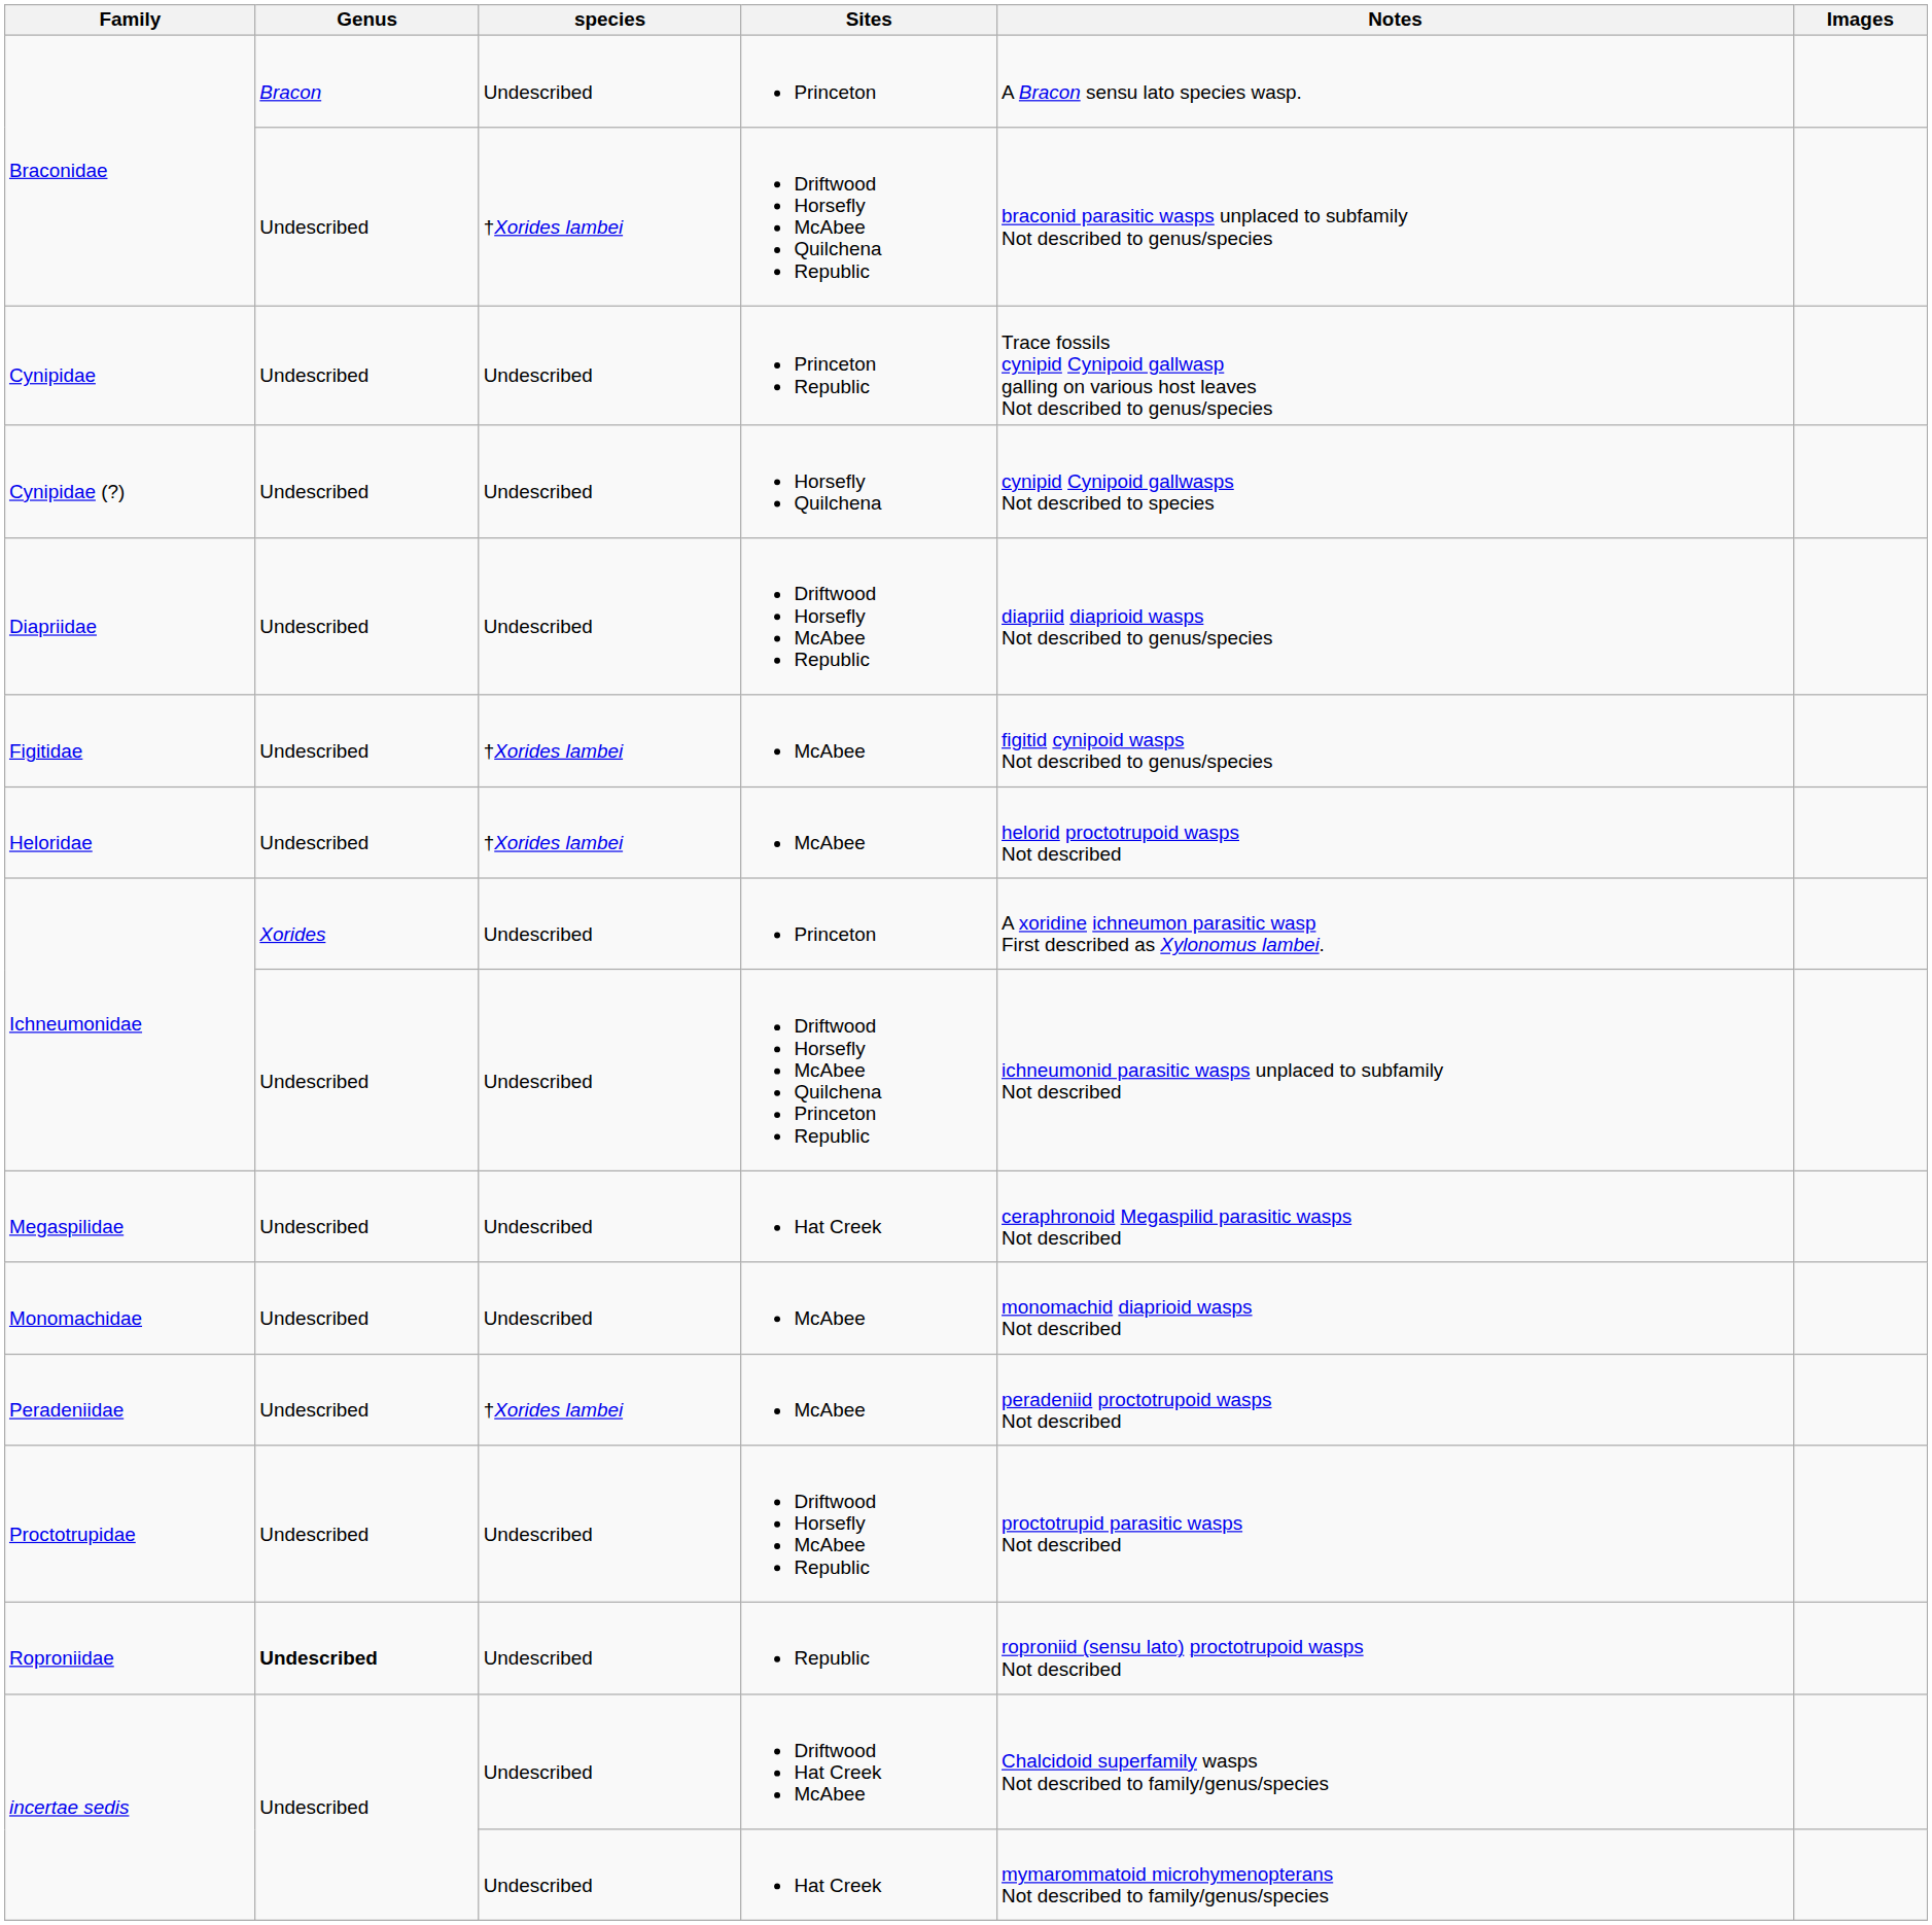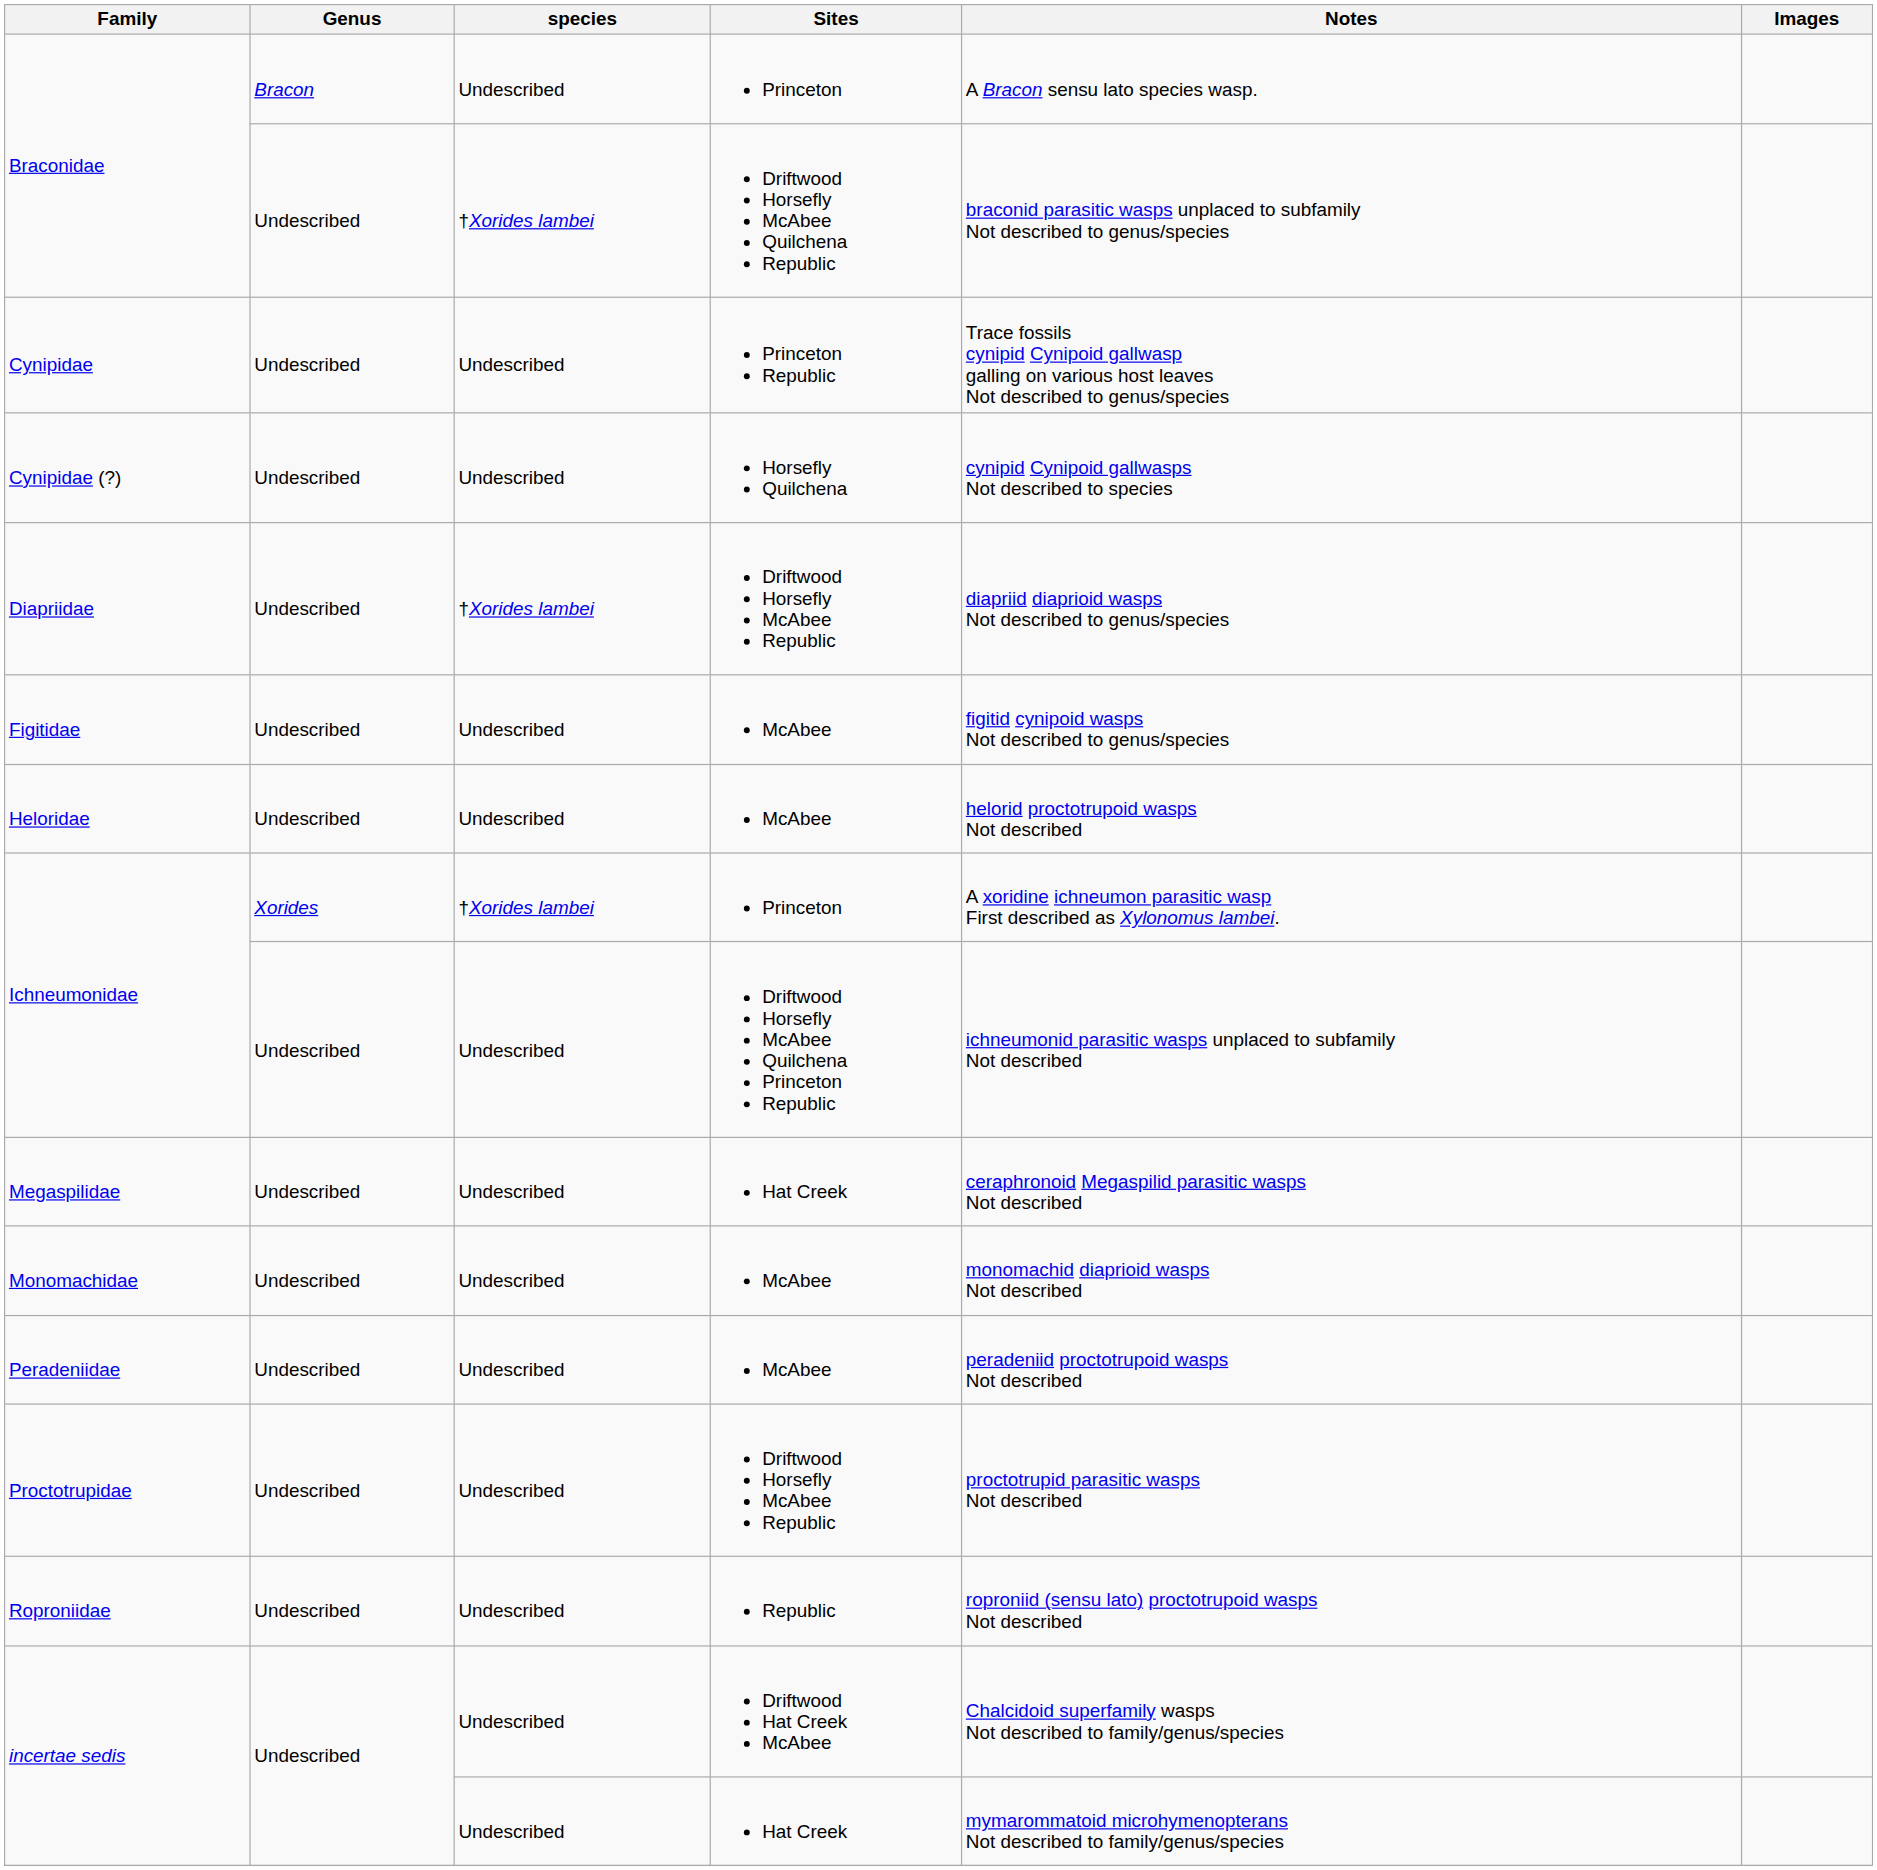 <table class="wikitable sortable"  style="margin:auto; width:100%;">
 <tr>
 <th>Family</th>
 <th>Genus</th>
 <th>species</th>
 <th>Sites</th>
 <th>Notes</th>
 <th>Images</th>
 </tr>
 <tr>
 <td rowspan=2><a href='#'>Braconidae</a></td>
 <td><br><em><a href='#'>Bracon</a></em></td>
 <td><br>Undescribed</td>
 <td><br><ul><li>Princeton</li></ul></td>
 <td><br>A <em><a href='#'>Bracon</a></em> sensu lato species wasp.</td>
 <td><br></td>
 </tr>
 <tr>
 <td><br>Undescribed</td>
 <td><br>†<em><a href='#'>Xorides lambei</a></em></td>
 <td><br><ul><li>Driftwood</li><li>Horsefly</li><li>McAbee</li><li>Quilchena</li><li>Republic</li></ul></td>
 <td><br><a href='#'>braconid parasitic wasps</a> unplaced to subfamily<br> Not described to genus/species</td>
 <td><br></td>
 </tr>
 <tr>
 <td><br><a href='#'>Cynipidae</a></td>
 <td><br>Undescribed</td>
 <td><br>Undescribed</td>
 <td><br><ul><li>Princeton</li><li>Republic</li></ul></td>
 <td><br>Trace fossils<br><a href='#'>cynipid</a> <a href='#'>Cynipoid gallwasp</a><br> galling on various host leaves<br>Not described to genus/species</td>
 <td><br></td>
 </tr>
 <tr>
 <td><br><a href='#'>Cynipidae</a> (?)</td>
 <td><br>Undescribed</td>
 <td><br>Undescribed</td>
 <td><br><ul><li>Horsefly</li><li>Quilchena</li></ul></td>
 <td><br><a href='#'>cynipid</a> <a href='#'>Cynipoid gallwasps</a><br> Not described to species</td>
 <td></td>
 </tr>
 <tr>
 <td><br><a href='#'>Diapriidae</a></td>
 <td><br>Undescribed</td>
-<td><br>Undescribed</td>
+<td><br>†<em><a href='#'>Xorides lambei</a></em></td>
 <td><br><ul><li>Driftwood</li><li>Horsefly</li><li>McAbee</li><li>Republic</li></ul></td>
 <td><br><a href='#'>diapriid</a> <a href='#'>diaprioid wasps</a><br> Not described to genus/species</td>
 <td></td>
 </tr>
 <tr>
 <td><br><a href='#'>Figitidae</a></td>
 <td><br>Undescribed</td>
-<td><br>†<em><a href='#'>Xorides lambei</a></em></td>
+<td><br>Undescribed</td>
 <td><br><ul><li>McAbee</li></ul></td>
 <td><br><a href='#'>figitid</a> <a href='#'>cynipoid wasps</a><br> Not described to genus/species</td>
 <td></td>
 </tr>
 <tr>
 <td><br><a href='#'>Heloridae</a></td>
 <td><br>Undescribed</td>
-<td><br>†<em><a href='#'>Xorides lambei</a></em></td>
+<td><br>Undescribed</td>
 <td><br><ul><li>McAbee</li></ul></td>
 <td><br><a href='#'>helorid</a> <a href='#'>proctotrupoid wasps</a><br> Not described</td>
 <td></td>
 </tr>
 <tr>
 <td rowspan=2><a href='#'>Ichneumonidae</a></td>
 <td><br><em><a href='#'>Xorides</a></em></td>
-<td><br>Undescribed</td>
+<td><br>†<em><a href='#'>Xorides lambei</a></em></td>
 <td><br><ul><li>Princeton</li></ul></td>
 <td><br>A <a href='#'>xoridine</a> <a href='#'>ichneumon parasitic wasp</a><br> First described as <em><a href='#'>Xylonomus lambei</a></em>.</td>
 <td><br></td>
 </tr>
 <tr>
 <td><br>Undescribed</td>
 <td><br>Undescribed</td>
 <td><br><ul><li>Driftwood</li><li>Horsefly</li><li>McAbee</li><li>Quilchena</li><li>Princeton</li><li>Republic</li></ul></td>
 <td><br><a href='#'>ichneumonid parasitic wasps</a> unplaced to subfamily<br> Not described</td>
 <td><br></td>
 </tr>
 <tr>
 <td><br><a href='#'>Megaspilidae</a></td>
 <td><br>Undescribed</td>
 <td><br>Undescribed</td>
 <td><br><ul><li>Hat Creek</li></ul></td>
 <td><br><a href='#'>ceraphronoid</a> <a href='#'>Megaspilid parasitic wasps</a><br> Not described</td>
 <td></td>
 </tr>
 <tr>
 <td><br><a href='#'>Monomachidae</a></td>
 <td><br>Undescribed</td>
 <td><br>Undescribed</td>
 <td><br><ul><li>McAbee</li></ul></td>
 <td><br><a href='#'>monomachid</a> <a href='#'>diaprioid wasps</a><br> Not described</td>
 <td></td>
 </tr>
 <tr>
 <td><br><a href='#'>Peradeniidae</a></td>
 <td><br>Undescribed</td>
-<td><br>†<em><a href='#'>Xorides lambei</a></em></td>
+<td><br>Undescribed</td>
 <td><br><ul><li>McAbee</li></ul></td>
 <td><br><a href='#'>peradeniid</a> <a href='#'>proctotrupoid wasps</a><br> Not described</td>
 <td></td>
 </tr>
 <tr>
 <td><br><a href='#'>Proctotrupidae</a></td>
 <td><br>Undescribed</td>
 <td><br>Undescribed</td>
 <td><br><ul><li>Driftwood</li><li>Horsefly</li><li>McAbee</li><li>Republic</li></ul></td>
 <td><br><a href='#'>proctotrupid parasitic wasps</a><br> Not described</td>
 <td></td>
 </tr>
 <tr>
 <td><br><a href='#'>Roproniidae</a></td>
-<td><strong><br>Undescribed</strong></td>
+<td><br>Undescribed</td>
 <td><br>Undescribed</td>
 <td><br><ul><li>Republic</li></ul></td>
 <td><br><a href='#'>roproniid (sensu lato)</a> <a href='#'>proctotrupoid wasps</a><br> Not described</td>
 <td></td>
 </tr>
 <tr>
 <td rowspan=2><em><a href='#'>incertae sedis</a></em></td>
 <td rowspan=2>Undescribed</td>
 <td><br>Undescribed</td>
 <td><br><ul><li>Driftwood</li><li>Hat Creek</li><li>McAbee</li></ul></td>
 <td><br><a href='#'>Chalcidoid superfamily</a> wasps<br> Not described to family/genus/species</td>
 <td></td>
 </tr>
 <tr>
 <td><br>Undescribed</td>
 <td><br><ul><li>Hat Creek</li></ul></td>
 <td><br><a href='#'>mymarommatoid microhymenopterans</a><br> Not described to family/genus/species</td>
 <td></td>
 </tr>
 <tr>
 </tr>
 </table>
